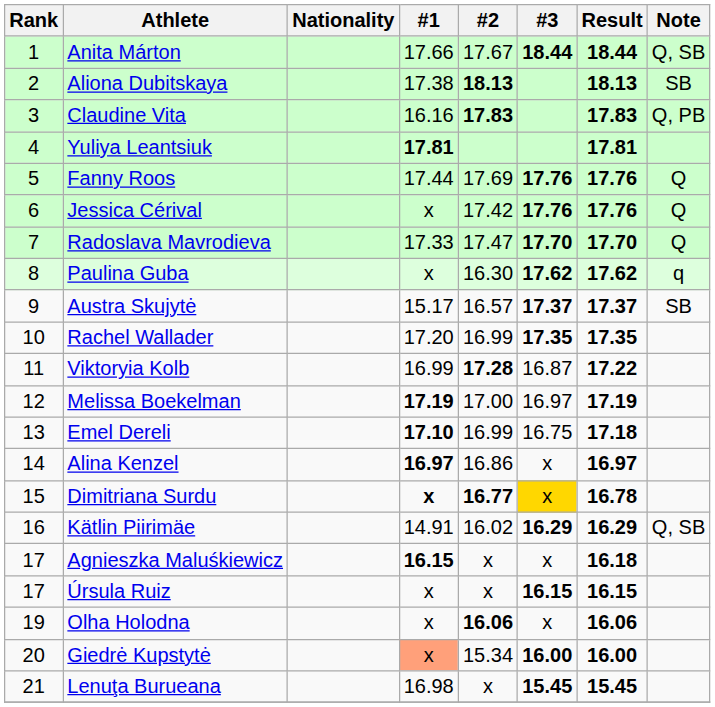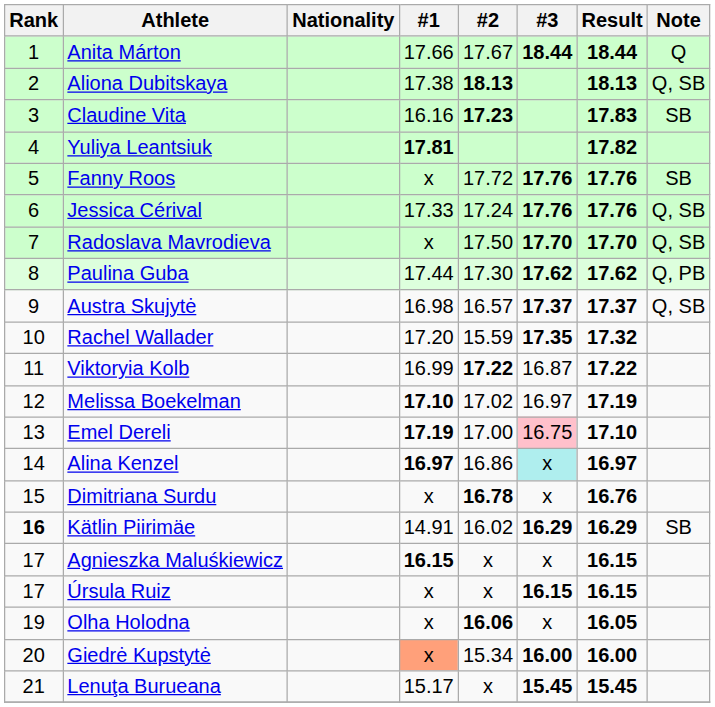 <table class="wikitable sortable" style="text-align:center">
 <tr>
 <th>Rank</th>
 <th>Athlete</th>
 <th>Nationality</th>
 <th>#1</th>
 <th>#2</th>
 <th>#3</th>
 <th>Result</th>
 <th>Note</th>
 </tr>
 <tr bgcolor=ccffcc>
 <td>1</td>
 <td align=left><a href='#'>Anita Márton</a></td>
 <td align=left></td>
 <td>17.66</td>
 <td>17.67</td>
 <td><strong>18.44</strong></td>
 <td><strong>18.44</strong></td>
-<td>Q, SB</td>
+<td>Q</td>
 </tr>
 <tr bgcolor=ccffcc>
 <td>2</td>
 <td align=left><a href='#'>Aliona Dubitskaya</a></td>
 <td align=left></td>
 <td>17.38</td>
 <td><strong>18.13</strong></td>
 <td></td>
 <td><strong>18.13</strong></td>
-<td>SB</td>
+<td>Q, SB</td>
 </tr>
 <tr bgcolor=ccffcc>
 <td>3</td>
 <td align=left><a href='#'>Claudine Vita</a></td>
 <td align=left></td>
 <td>16.16</td>
-<td><strong>17.83</strong></td>
+<td><strong>17.23</strong></td>
 <td></td>
 <td><strong>17.83</strong></td>
-<td>Q, PB</td>
+<td>SB</td>
 </tr>
 <tr bgcolor=ccffcc>
 <td>4</td>
 <td align=left><a href='#'>Yuliya Leantsiuk</a></td>
 <td align=left></td>
 <td><strong>17.81</strong></td>
 <td></td>
 <td></td>
-<td><strong>17.81</strong></td>
+<td><strong>17.82</strong></td>
 <td></td>
 </tr>
 <tr bgcolor=ccffcc>
 <td>5</td>
 <td align=left><a href='#'>Fanny Roos</a></td>
 <td align=left></td>
-<td>17.44</td>
-<td>17.69</td>
+<td>x</td>
+<td>17.72</td>
 <td><strong>17.76</strong></td>
 <td><strong>17.76</strong></td>
-<td>Q</td>
+<td>SB</td>
 </tr>
 <tr bgcolor=ccffcc>
 <td>6</td>
 <td align=left><a href='#'>Jessica Cérival</a></td>
 <td align=left></td>
-<td>x</td>
-<td>17.42</td>
+<td>17.33</td>
+<td>17.24</td>
 <td><strong>17.76</strong></td>
 <td><strong>17.76</strong></td>
-<td>Q</td>
+<td>Q, SB</td>
 </tr>
 <tr bgcolor=ccffcc>
 <td>7</td>
 <td align=left><a href='#'>Radoslava Mavrodieva</a></td>
 <td align=left></td>
-<td>17.33</td>
-<td>17.47</td>
+<td>x</td>
+<td>17.50</td>
 <td><strong>17.70</strong></td>
 <td><strong>17.70</strong></td>
-<td>Q</td>
+<td>Q, SB</td>
 </tr>
 <tr bgcolor=ddffdd>
 <td>8</td>
 <td align=left><a href='#'>Paulina Guba</a></td>
 <td align=left></td>
-<td>x</td>
-<td>16.30</td>
+<td>17.44</td>
+<td>17.30</td>
 <td><strong>17.62</strong></td>
 <td><strong>17.62</strong></td>
-<td>q</td>
+<td>Q, PB</td>
 </tr>
 <tr>
 <td>9</td>
 <td align=left><a href='#'>Austra Skujytė</a></td>
 <td align=left></td>
-<td>15.17</td>
+<td>16.98</td>
 <td>16.57</td>
 <td><strong>17.37</strong></td>
 <td><strong>17.37</strong></td>
-<td>SB</td>
+<td>Q, SB</td>
 </tr>
 <tr>
 <td>10</td>
 <td align=left><a href='#'>Rachel Wallader</a></td>
 <td align=left></td>
 <td>17.20</td>
-<td>16.99</td>
+<td>15.59</td>
 <td><strong>17.35</strong></td>
-<td><strong>17.35</strong></td>
+<td><strong>17.32</strong></td>
 <td></td>
 </tr>
 <tr>
 <td>11</td>
 <td align=left><a href='#'>Viktoryia Kolb</a></td>
 <td align=left></td>
 <td>16.99</td>
-<td><strong>17.28</strong></td>
+<td><strong>17.22</strong></td>
 <td>16.87</td>
 <td><strong>17.22</strong></td>
 <td></td>
 </tr>
 <tr>
 <td>12</td>
 <td align=left><a href='#'>Melissa Boekelman</a></td>
 <td align=left></td>
-<td><strong>17.19</strong></td>
-<td>17.00</td>
+<td><strong>17.10</strong></td>
+<td>17.02</td>
 <td>16.97</td>
 <td><strong>17.19</strong></td>
 <td></td>
 </tr>
 <tr>
 <td>13</td>
 <td align=left><a href='#'>Emel Dereli</a></td>
 <td align=left></td>
+<td><strong>17.19</strong></td>
+<td>17.00</td>
+<td style="background: pink;">16.75</td>
 <td><strong>17.10</strong></td>
-<td>16.99</td>
-<td>16.75</td>
-<td><strong>17.18</strong></td>
 <td></td>
 </tr>
 <tr>
 <td>14</td>
 <td align=left><a href='#'>Alina Kenzel</a></td>
 <td align=left></td>
 <td><strong>16.97</strong></td>
 <td>16.86</td>
-<td>x</td>
+<td style="background: paleturquoise;">x</td>
 <td><strong>16.97</strong></td>
 <td></td>
 </tr>
 <tr>
 <td>15</td>
 <td align=left><a href='#'>Dimitriana Surdu</a></td>
 <td align=left></td>
-<td><strong>x</strong></td>
-<td><strong>16.77</strong></td>
-<td style="background: gold;">x</td>
+<td>x</td>
 <td><strong>16.78</strong></td>
+<td>x</td>
+<td><strong>16.76</strong></td>
 <td></td>
 </tr>
 <tr>
-<td>16</td>
+<td><strong>16</strong></td>
 <td align=left><a href='#'>Kätlin Piirimäe</a></td>
 <td align=left></td>
 <td>14.91</td>
 <td>16.02</td>
 <td><strong>16.29</strong></td>
 <td><strong>16.29</strong></td>
-<td>Q, SB</td>
+<td>SB</td>
 </tr>
 <tr>
 <td>17</td>
 <td align=left><a href='#'>Agnieszka Maluśkiewicz</a></td>
 <td align=left></td>
 <td><strong>16.15</strong></td>
 <td>x</td>
 <td>x</td>
-<td><strong>16.18</strong></td>
+<td><strong>16.15</strong></td>
 <td></td>
 </tr>
 <tr>
 <td>17</td>
 <td align=left><a href='#'>Úrsula Ruiz</a></td>
 <td align=left></td>
 <td>x</td>
 <td>x</td>
 <td><strong>16.15</strong></td>
 <td><strong>16.15</strong></td>
 <td></td>
 </tr>
 <tr>
 <td>19</td>
 <td align=left><a href='#'>Olha Holodna</a></td>
 <td align=left></td>
 <td>x</td>
 <td><strong>16.06</strong></td>
 <td>x</td>
-<td><strong>16.06</strong></td>
+<td><strong>16.05</strong></td>
 <td></td>
 </tr>
 <tr>
 <td>20</td>
 <td align=left><a href='#'>Giedrė Kupstytė</a></td>
 <td align=left></td>
 <td style="background: lightsalmon;">x</td>
 <td>15.34</td>
 <td><strong>16.00</strong></td>
 <td><strong>16.00</strong></td>
 <td></td>
 </tr>
 <tr>
 <td>21</td>
 <td align=left><a href='#'>Lenuţa Burueana</a></td>
 <td align=left></td>
-<td>16.98</td>
+<td>15.17</td>
 <td>x</td>
 <td><strong>15.45</strong></td>
 <td><strong>15.45</strong></td>
 <td></td>
 </tr>
 <tr>
 </tr>
 </table>
